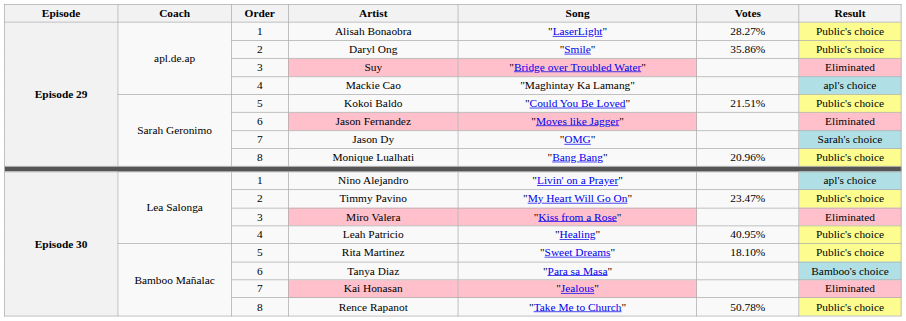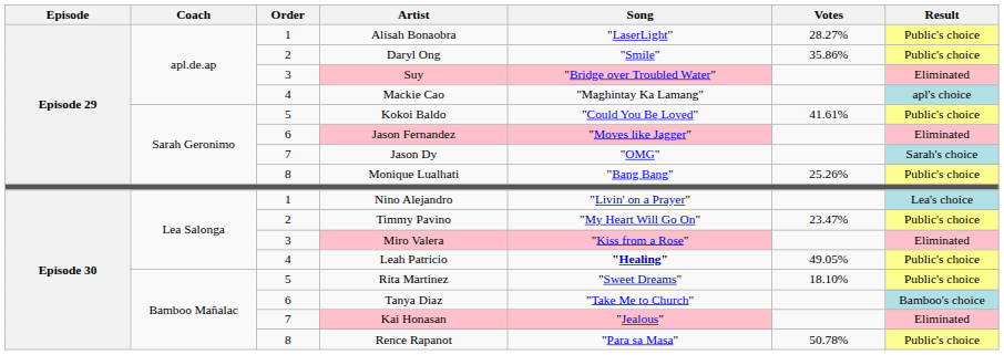 <table class="wikitable" style="text-align:center; width:100%;">
 <tr>
 <th style="width:10%;">Episode</th>
 <th style="width:10%;">Coach</th>
 <th style="width:05%;">Order</th>
 <th style="width:15%;">Artist</th>
 <th style="width:21%;">Song</th>
 <th style="width:9%;">Votes</th>
 <th style="width:9%;">Result</th>
 </tr>
 <tr>
 <th rowspan="8">Episode 29<br><small></small></th>
 <td rowspan="4">apl.de.ap</td>
 <td>1</td>
 <td>Alisah Bonaobra</td>
 <td>"<a href='#'>LaserLight</a>"</td>
 <td>28.27%</td>
 <td style="background:#fdfc8f; ">Public's choice</td>
 </tr>
 <tr>
 <td>2</td>
 <td>Daryl Ong</td>
 <td>"<a href='#'>Smile</a>"</td>
 <td>35.86%</td>
 <td style="background:#fdfc8f; ">Public's choice</td>
 </tr>
 <tr>
 <td>3</td>
 <td style="background:pink; ">Suy</td>
 <td style="background:pink; ">"<a href='#'>Bridge over Troubled Water</a>"</td>
 <td></td>
 <td style="background:pink; ">Eliminated</td>
 </tr>
 <tr>
 <td>4</td>
 <td>Mackie Cao</td>
 <td>"Maghintay Ka Lamang"</td>
 <td></td>
 <td style="background:#B0E0E6; ">apl's choice</td>
 </tr>
 <tr>
 <td rowspan="4">Sarah Geronimo</td>
 <td>5</td>
 <td>Kokoi Baldo</td>
 <td>"<a href='#'>Could You Be Loved</a>"</td>
-<td>21.51%</td>
+<td>41.61%</td>
 <td style="background:#fdfc8f; ">Public's choice</td>
 </tr>
 <tr>
 <td>6</td>
 <td style="background:pink; ">Jason Fernandez</td>
 <td style="background:pink; ">"<a href='#'>Moves like Jagger</a>"</td>
 <td></td>
 <td style="background:pink; ">Eliminated</td>
 </tr>
 <tr>
 <td>7</td>
 <td>Jason Dy</td>
 <td>"<a href='#'>OMG</a>"</td>
 <td></td>
 <td style="background:#B0E0E6; ">Sarah's choice</td>
 </tr>
 <tr>
 <td>8</td>
 <td>Monique Lualhati</td>
 <td>"<a href='#'>Bang Bang</a>"</td>
-<td>20.96%</td>
+<td>25.26%</td>
 <td style="background:#fdfc8f; ">Public's choice</td>
 </tr>
 <tr>
 <th colspan="7" style="background:#555;"></th>
 </tr>
 <tr>
 <th rowspan="8">Episode 30<br><small></small></th>
 <td rowspan="4">Lea Salonga</td>
 <td>1</td>
 <td>Nino Alejandro</td>
 <td>"<a href='#'>Livin' on a Prayer</a>"</td>
 <td></td>
-<td style="background:#B0E0E6; ">apl's choice</td>
+<td style="background:#B0E0E6; ">Lea's choice</td>
 </tr>
 <tr>
 <td>2</td>
 <td>Timmy Pavino</td>
 <td>"<a href='#'>My Heart Will Go On</a>"</td>
 <td>23.47%</td>
 <td style="background:#fdfc8f; ">Public's choice</td>
 </tr>
 <tr>
 <td>3</td>
 <td style="background:pink; ">Miro Valera</td>
 <td style="background:pink; ">"<a href='#'>Kiss from a Rose</a>"</td>
 <td></td>
 <td style="background:pink; ">Eliminated</td>
 </tr>
 <tr>
 <td>4</td>
 <td>Leah Patricio</td>
-<td>"<a href='#'>Healing</a>"</td>
-<td>40.95%</td>
+<td><strong>"<a href='#'>Healing</a>"</strong></td>
+<td>49.05%</td>
 <td style="background:#fdfc8f; ">Public's choice</td>
 </tr>
 <tr>
 <td rowspan="4">Bamboo Mañalac</td>
 <td>5</td>
 <td>Rita Martinez</td>
 <td>"<a href='#'>Sweet Dreams</a>"</td>
 <td>18.10%</td>
 <td style="background:#fdfc8f; ">Public's choice</td>
 </tr>
 <tr>
 <td>6</td>
 <td>Tanya Diaz</td>
-<td>"<a href='#'>Para sa Masa</a>"</td>
+<td>"<a href='#'>Take Me to Church</a>"</td>
 <td></td>
 <td style="background:#B0E0E6; ">Bamboo's choice</td>
 </tr>
 <tr>
 <td>7</td>
 <td style="background:pink; ">Kai Honasan</td>
 <td style="background:pink; ">"<a href='#'>Jealous</a>"</td>
 <td></td>
 <td style="background:pink; ">Eliminated</td>
 </tr>
 <tr>
 <td>8</td>
 <td>Rence Rapanot</td>
-<td>"<a href='#'>Take Me to Church</a>"</td>
+<td>"<a href='#'>Para sa Masa</a>"</td>
 <td>50.78%</td>
 <td style="background:#fdfc8f; ">Public's choice</td>
 </tr>
 </table>
